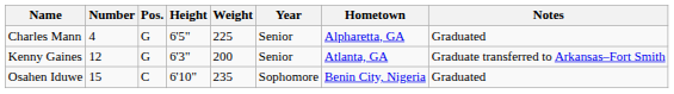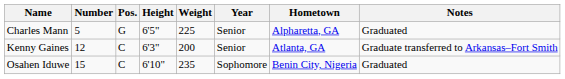 <table class="wikitable sortable" border="1">
 <tr>
 <th>Name</th>
 <th>Number</th>
 <th>Pos.</th>
 <th>Height</th>
 <th>Weight</th>
 <th>Year</th>
 <th>Hometown</th>
 <th class="unsortable">Notes</th>
 </tr>
 <tr>
 <td>Charles Mann</td>
-<td>4</td>
+<td>5</td>
 <td>G</td>
 <td>6'5"</td>
 <td>225</td>
 <td>Senior</td>
 <td><a href='#'>Alpharetta, GA</a></td>
 <td>Graduated</td>
 </tr>
 <tr>
 <td>Kenny Gaines</td>
 <td>12</td>
-<td>G</td>
+<td>C</td>
 <td>6'3"</td>
 <td>200</td>
 <td>Senior</td>
 <td><a href='#'>Atlanta, GA</a></td>
 <td>Graduate transferred to <a href='#'>Arkansas–Fort Smith</a></td>
 </tr>
 <tr>
 <td>Osahen Iduwe</td>
 <td>15</td>
 <td>C</td>
 <td>6'10"</td>
 <td>235</td>
 <td>Sophomore</td>
 <td><a href='#'>Benin City, Nigeria</a></td>
 <td>Graduated</td>
 </tr>
 </table>
